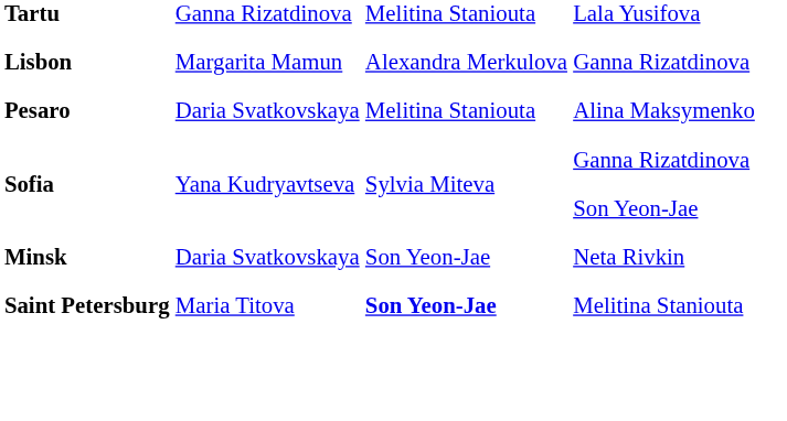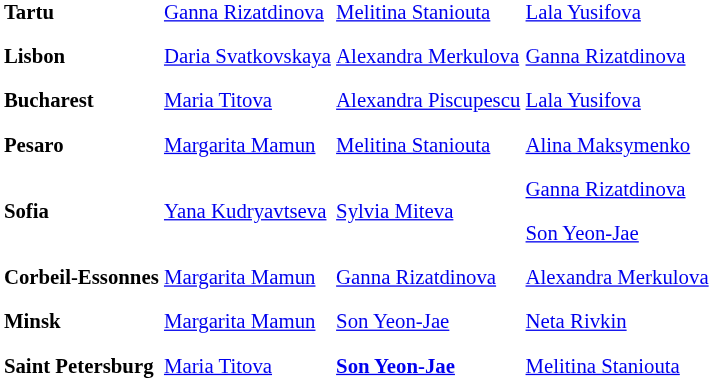 <table>
 <tr>
 <th scope=row style="text-align:left">Tartu </th>
 <td style="height:30px;"> <a href='#'>Ganna Rizatdinova</a></td>
 <td style="height:30px;"> <a href='#'>Melitina Staniouta</a></td>
 <td style="height:30px;"> <a href='#'>Lala Yusifova</a></td>
 </tr>
 <tr>
 <th scope=row style="text-align:left">Lisbon </th>
-<td style="height:30px;"> <a href='#'>Margarita Mamun</a></td>
+<td style="height:30px;"> <a href='#'>Daria Svatkovskaya</a></td>
 <td style="height:30px;"> <a href='#'>Alexandra Merkulova</a></td>
 <td style="height:30px;"> <a href='#'>Ganna Rizatdinova</a></td>
 </tr>
 <tr>
+<th scope=row style="text-align:left">Bucharest </th>
+<td style="height:30px;"> <a href='#'>Maria Titova</a></td>
+<td style="height:30px;"> <a href='#'>Alexandra Piscupescu</a></td>
+<td style="height:30px;"> <a href='#'>Lala Yusifova</a></td>
+</tr>
+<tr>
 <th scope=row style="text-align:left">Pesaro </th>
-<td style="height:30px;"> <a href='#'>Daria Svatkovskaya</a></td>
+<td style="height:30px;"> <a href='#'>Margarita Mamun</a></td>
 <td style="height:30px;"> <a href='#'>Melitina Staniouta</a></td>
 <td style="height:30px;"> <a href='#'>Alina Maksymenko</a></td>
 </tr>
 <tr>
 <th rowspan=2 scope=row style="text-align:left">Sofia </th>
 <td rowspan=2> <a href='#'>Yana Kudryavtseva</a></td>
 <td rowspan=2> <a href='#'>Sylvia Miteva</a></td>
 <td style="height:30px;"> <a href='#'>Ganna Rizatdinova</a></td>
 </tr>
 <tr>
 <td style="height:30px;"> <a href='#'>Son Yeon-Jae</a></td>
 </tr>
 <tr>
+<th scope=row style="text-align:left">Corbeil-Essonnes </th>
+<td style="height:30px;"> <a href='#'>Margarita Mamun</a></td>
+<td style="height:30px;"> <a href='#'>Ganna Rizatdinova</a></td>
+<td style="height:30px;"> <a href='#'>Alexandra Merkulova</a></td>
+</tr>
+<tr>
 <th scope=row style="text-align:left">Minsk </th>
-<td style="height:30px;"> <a href='#'>Daria Svatkovskaya</a></td>
+<td style="height:30px;"> <a href='#'>Margarita Mamun</a></td>
 <td style="height:30px;"> <a href='#'>Son Yeon-Jae</a></td>
 <td style="height:30px;"> <a href='#'>Neta Rivkin</a></td>
 </tr>
 <tr>
 <th scope=row style="text-align:left">Saint Petersburg </th>
 <td style="height:30px;"> <a href='#'>Maria Titova</a></td>
 <td style="height:30px;"><strong> <a href='#'>Son Yeon-Jae</a></strong></td>
 <td style="height:30px;"> <a href='#'>Melitina Staniouta</a></td>
 </tr>
 </table>
